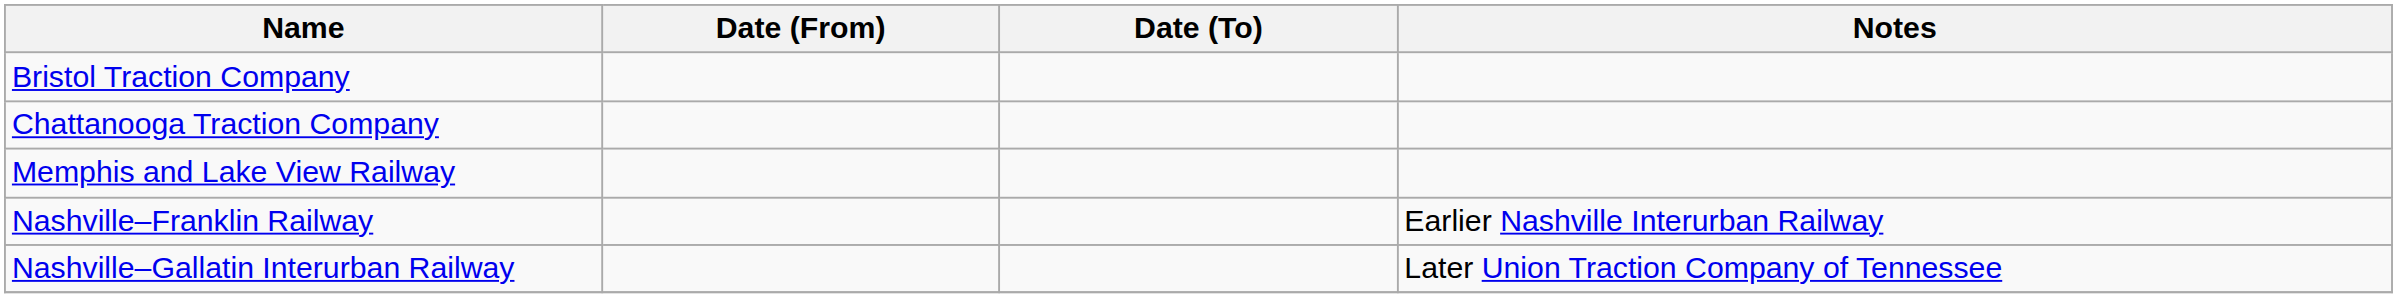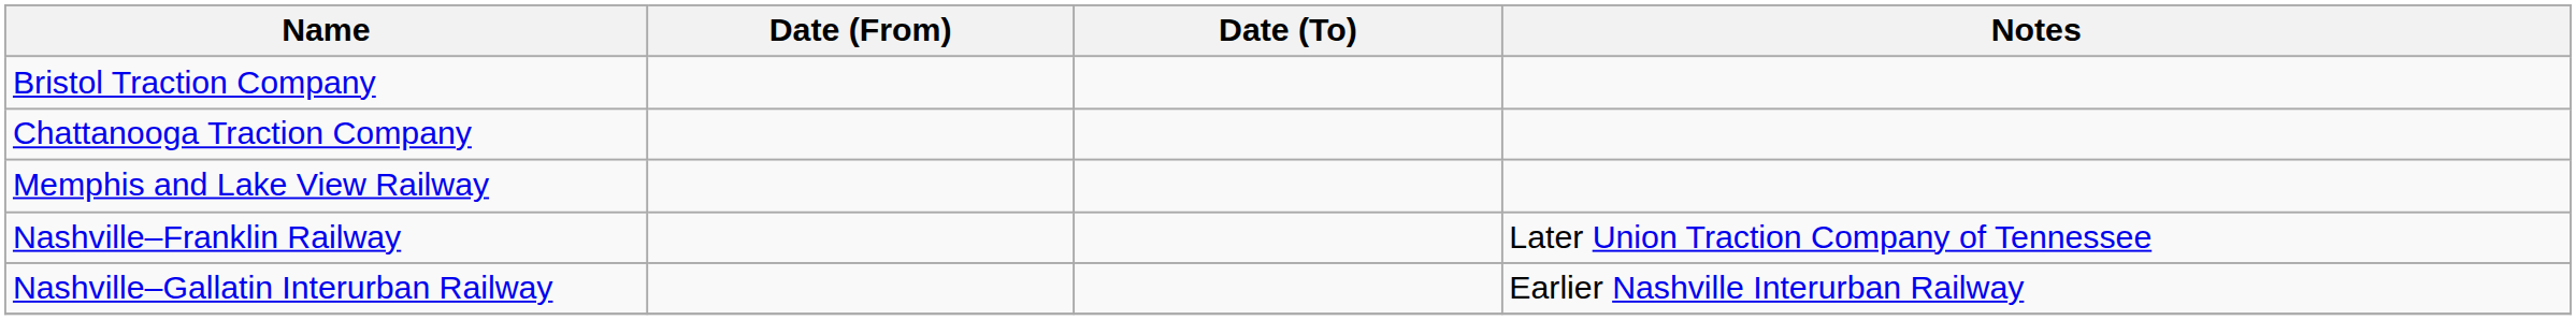 <table class="wikitable sortable" width=100%>
 <tr>
 <th width=15%>Name</th>
 <th width=10%>Date (From)</th>
 <th width=10%>Date (To)</th>
 <th class="unsortable" width=25%>Notes</th>
 </tr>
 <tr>
 <td><a href='#'>Bristol Traction Company</a></td>
 <td></td>
 <td></td>
 <td></td>
 </tr>
 <tr>
 <td><a href='#'>Chattanooga Traction Company</a></td>
 <td></td>
 <td></td>
 <td></td>
 </tr>
 <tr>
 <td><a href='#'>Memphis and Lake View Railway</a></td>
 <td></td>
 <td></td>
 <td></td>
 </tr>
 <tr>
 <td><a href='#'>Nashville–Franklin Railway</a></td>
 <td></td>
 <td></td>
-<td>Earlier <a href='#'>Nashville Interurban Railway</a></td>
+<td>Later <a href='#'>Union Traction Company of Tennessee</a></td>
 </tr>
 <tr>
 <td><a href='#'>Nashville–Gallatin Interurban Railway</a></td>
 <td></td>
 <td></td>
-<td>Later <a href='#'>Union Traction Company of Tennessee</a></td>
+<td>Earlier <a href='#'>Nashville Interurban Railway</a></td>
 </tr>
 <tr>
 </tr>
 </table>
